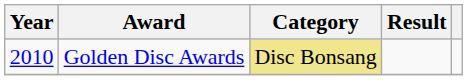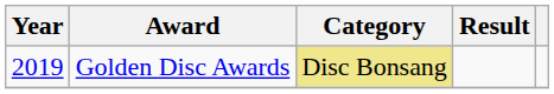 <table class="wikitable plainrowheaders">
 <tr>
 <th scope="col">Year</th>
 <th scope="col">Award</th>
 <th scope="col">Category</th>
 <th scope="col">Result</th>
 <th scope="col"></th>
 </tr>
 <tr>
-<td><a href='#'>2010</a></td>
+<td><a href='#'>2019</a></td>
 <td><a href='#'>Golden Disc Awards</a></td>
 <td style="background: khaki;">Disc Bonsang</td>
 <td></td>
 <td style="text-align:center"></td>
 </tr>
 <tr>
 </tr>
 </table>
